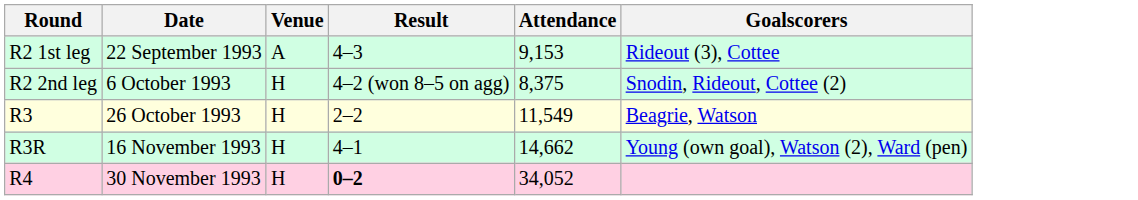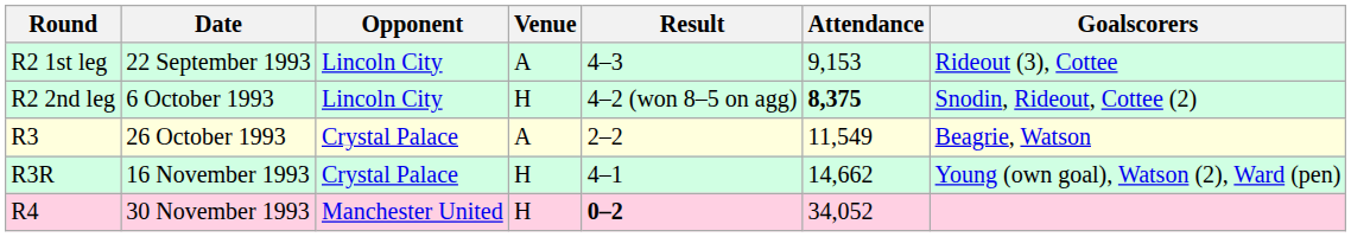 <table class="wikitable">
 <tr>
 <th>Round</th>
 <th>Date</th>
+<th>Opponent</th>
 <th>Venue</th>
 <th>Result</th>
 <th>Attendance</th>
 <th>Goalscorers</th>
 </tr>
 <tr style="background-color: #d0ffe3;">
 <td>R2 1st leg</td>
 <td>22 September 1993</td>
+<td><a href='#'>Lincoln City</a></td>
 <td>A</td>
 <td>4–3</td>
 <td>9,153</td>
 <td><a href='#'>Rideout</a> (3), <a href='#'>Cottee</a></td>
 </tr>
 <tr style="background-color: #d0ffe3;">
 <td>R2 2nd leg</td>
 <td>6 October 1993</td>
+<td><a href='#'>Lincoln City</a></td>
 <td>H</td>
 <td>4–2 (won 8–5 on agg)</td>
-<td>8,375</td>
+<td><strong>8,375</strong></td>
 <td><a href='#'>Snodin</a>, <a href='#'>Rideout</a>, <a href='#'>Cottee</a> (2)</td>
 </tr>
 <tr style="background-color: #ffffdd;">
 <td>R3</td>
 <td>26 October 1993</td>
-<td>H</td>
+<td><a href='#'>Crystal Palace</a></td>
+<td>A</td>
 <td>2–2</td>
 <td>11,549</td>
 <td><a href='#'>Beagrie</a>, <a href='#'>Watson</a></td>
 </tr>
 <tr style="background-color: #d0ffe3;">
 <td>R3R</td>
 <td>16 November 1993</td>
+<td><a href='#'>Crystal Palace</a></td>
 <td>H</td>
 <td>4–1</td>
 <td>14,662</td>
 <td><a href='#'>Young</a> (own goal), <a href='#'>Watson</a> (2), <a href='#'>Ward</a> (pen)</td>
 </tr>
 <tr style="background-color: #ffd0e3;">
 <td>R4</td>
 <td>30 November 1993</td>
+<td><a href='#'>Manchester United</a></td>
 <td>H</td>
 <td><strong>0–2</strong></td>
 <td>34,052</td>
 <td></td>
 </tr>
 </table>
